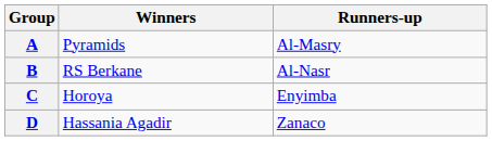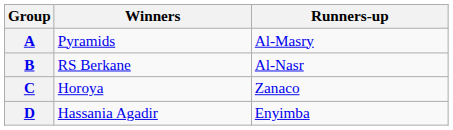 <table class="wikitable">
 <tr>
 <th>Group</th>
 <th width=200>Winners</th>
 <th width=200>Runners-up</th>
 </tr>
 <tr>
 <th><a href='#'>A</a></th>
 <td> <a href='#'>Pyramids</a></td>
 <td> <a href='#'>Al-Masry</a></td>
 </tr>
 <tr>
 <th><a href='#'>B</a></th>
 <td> <a href='#'>RS Berkane</a></td>
 <td> <a href='#'>Al-Nasr</a></td>
 </tr>
 <tr>
 <th><a href='#'>C</a></th>
 <td> <a href='#'>Horoya</a></td>
-<td> <a href='#'>Enyimba</a></td>
+<td> <a href='#'>Zanaco</a></td>
 </tr>
 <tr>
 <th><a href='#'>D</a></th>
 <td> <a href='#'>Hassania Agadir</a></td>
-<td> <a href='#'>Zanaco</a></td>
+<td> <a href='#'>Enyimba</a></td>
 </tr>
 </table>
